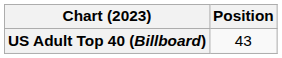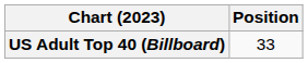 <table class="wikitable sortable plainrowheaders" style="text-align:center">
 <tr>
 <th scope="col">Chart (2023)</th>
 <th scope="col">Position</th>
 </tr>
 <tr>
 <th scope="row">US Adult Top 40 (<em>Billboard</em>)</th>
-<td>43</td>
+<td>33</td>
 </tr>
 </table>
